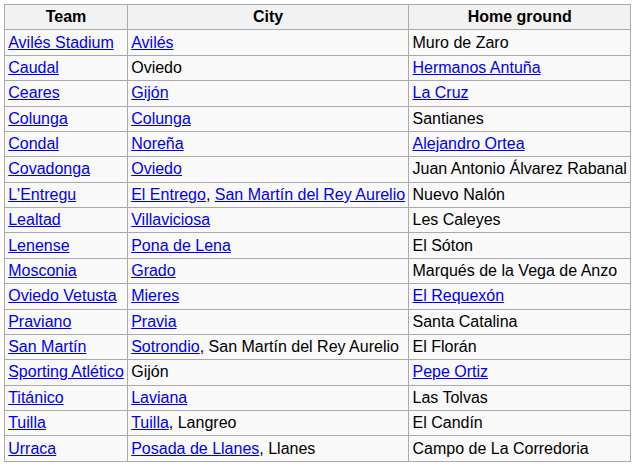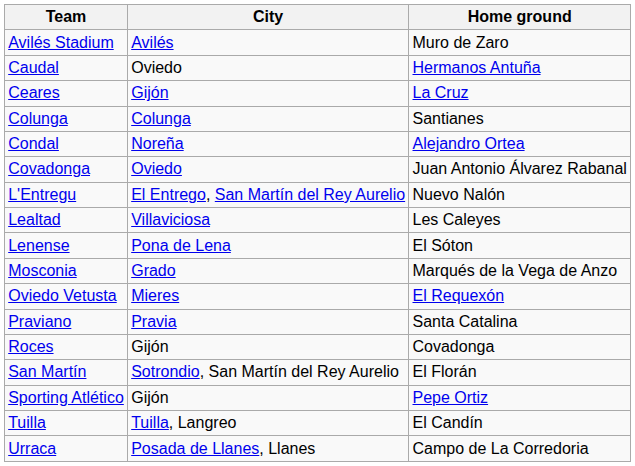 <table class="wikitable sortable">
 <tr>
 <th>Team</th>
 <th>City</th>
 <th>Home ground</th>
 </tr>
 <tr>
 <td><a href='#'>Avilés Stadium</a></td>
 <td><a href='#'>Avilés</a></td>
 <td>Muro de Zaro</td>
 </tr>
 <tr>
 <td><a href='#'>Caudal</a></td>
 <td>Oviedo</td>
 <td><a href='#'>Hermanos Antuña</a></td>
 </tr>
 <tr>
 <td><a href='#'>Ceares</a></td>
 <td><a href='#'>Gijón</a></td>
 <td><a href='#'>La Cruz</a></td>
 </tr>
 <tr>
 <td><a href='#'>Colunga</a></td>
 <td><a href='#'>Colunga</a></td>
 <td>Santianes</td>
 </tr>
 <tr>
 <td><a href='#'>Condal</a></td>
 <td><a href='#'>Noreña</a></td>
 <td><a href='#'>Alejandro Ortea</a></td>
 </tr>
 <tr>
 <td><a href='#'>Covadonga</a></td>
 <td><a href='#'>Oviedo</a></td>
 <td>Juan Antonio Álvarez Rabanal</td>
 </tr>
 <tr>
 <td><a href='#'>L'Entregu</a></td>
 <td><a href='#'>El Entrego</a>, <a href='#'>San Martín del Rey Aurelio</a></td>
 <td>Nuevo Nalón</td>
 </tr>
 <tr>
 <td><a href='#'>Lealtad</a></td>
 <td><a href='#'>Villaviciosa</a></td>
 <td>Les Caleyes</td>
 </tr>
 <tr>
 <td><a href='#'>Lenense</a></td>
 <td><a href='#'>Pona de Lena</a></td>
 <td>El Sóton</td>
 </tr>
 <tr>
 <td><a href='#'>Mosconia</a></td>
 <td><a href='#'>Grado</a></td>
 <td>Marqués de la Vega de Anzo</td>
 </tr>
 <tr>
 <td><a href='#'>Oviedo Vetusta</a></td>
 <td><a href='#'>Mieres</a></td>
 <td><a href='#'>El Requexón</a></td>
 </tr>
 <tr>
 <td><a href='#'>Praviano</a></td>
 <td><a href='#'>Pravia</a></td>
 <td>Santa Catalina</td>
 </tr>
 <tr>
+<td><a href='#'>Roces</a></td>
+<td>Gijón</td>
+<td>Covadonga</td>
+</tr>
+<tr>
 <td><a href='#'>San Martín</a></td>
 <td><a href='#'>Sotrondio</a>, San Martín del Rey Aurelio</td>
 <td>El Florán</td>
 </tr>
 <tr>
 <td><a href='#'>Sporting Atlético</a></td>
 <td>Gijón</td>
 <td><a href='#'>Pepe Ortiz</a></td>
-</tr>
-<tr>
-<td><a href='#'>Titánico</a></td>
-<td><a href='#'>Laviana</a></td>
-<td>Las Tolvas</td>
 </tr>
 <tr>
 <td><a href='#'>Tuilla</a></td>
 <td><a href='#'>Tuilla</a>, Langreo</td>
 <td>El Candín</td>
 </tr>
 <tr>
 <td><a href='#'>Urraca</a></td>
 <td><a href='#'>Posada de Llanes</a>, Llanes</td>
 <td>Campo de La Corredoria</td>
 </tr>
 </table>
